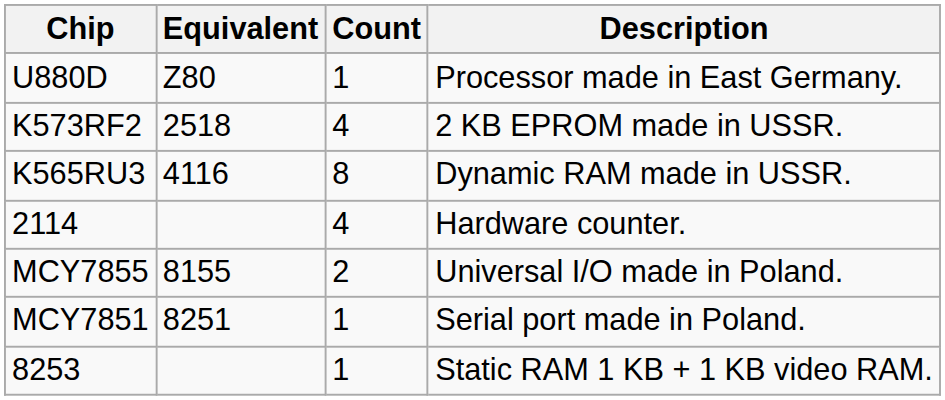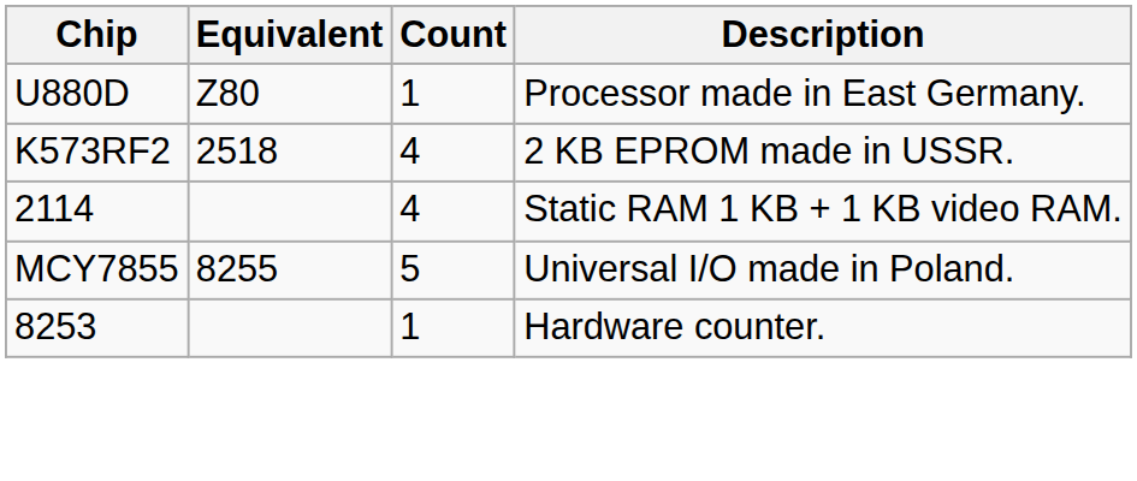 <table class="wikitable">
 <tr>
 <th>Chip</th>
 <th>Equivalent</th>
 <th>Count</th>
 <th>Description</th>
 </tr>
 <tr>
 <td>U880D</td>
 <td>Z80</td>
 <td>1</td>
 <td>Processor made in East Germany.</td>
 </tr>
 <tr>
 <td>K573RF2</td>
 <td>2518</td>
 <td>4</td>
 <td>2 KB EPROM made in USSR.</td>
 </tr>
 <tr>
-<td>K565RU3</td>
-<td>4116</td>
-<td>8</td>
-<td>Dynamic RAM made in USSR.</td>
-</tr>
-<tr>
 <td>2114</td>
 <td></td>
 <td>4</td>
-<td>Hardware counter.</td>
+<td>Static RAM 1 KB + 1 KB video RAM.</td>
 </tr>
 <tr>
 <td>MCY7855</td>
-<td>8155</td>
-<td>2</td>
+<td>8255</td>
+<td>5</td>
 <td>Universal I/O made in Poland.</td>
-</tr>
-<tr>
-<td>MCY7851</td>
-<td>8251</td>
-<td>1</td>
-<td>Serial port made in Poland.</td>
 </tr>
 <tr>
 <td>8253</td>
 <td></td>
 <td>1</td>
-<td>Static RAM 1 KB + 1 KB video RAM.</td>
+<td>Hardware counter.</td>
 </tr>
 </table>
